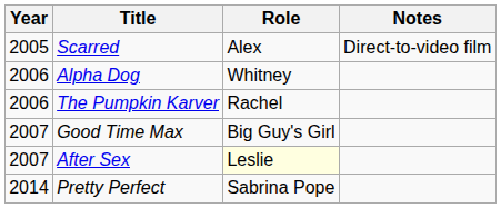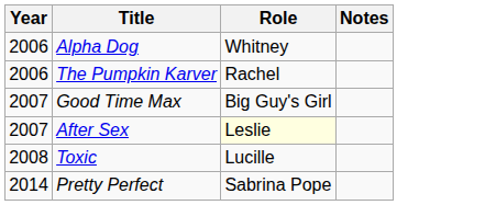 <table class="wikitable">
 <tr>
 <th>Year</th>
 <th>Title</th>
 <th>Role</th>
 <th>Notes</th>
-</tr>
-<tr>
-<td>2005</td>
-<td><em><a href='#'>Scarred</a></em></td>
-<td>Alex</td>
-<td>Direct-to-video film</td>
 </tr>
 <tr>
 <td>2006</td>
 <td><em><a href='#'>Alpha Dog</a></em></td>
 <td>Whitney</td>
 <td></td>
 </tr>
 <tr>
 <td>2006</td>
 <td><em><a href='#'>The Pumpkin Karver</a></em></td>
 <td>Rachel</td>
 <td></td>
 </tr>
 <tr>
 <td>2007</td>
 <td><em>Good Time Max</em></td>
 <td>Big Guy's Girl</td>
 <td></td>
 </tr>
 <tr>
 <td>2007</td>
 <td><em><a href='#'>After Sex</a></em></td>
 <td style="background: lightyellow;">Leslie</td>
 <td></td>
 </tr>
 <tr>
+<td>2008</td>
+<td><em><a href='#'>Toxic</a></em></td>
+<td>Lucille</td>
+<td></td>
+</tr>
+<tr>
 <td>2014</td>
 <td><em>Pretty Perfect</em></td>
 <td>Sabrina Pope</td>
 <td></td>
 </tr>
 </table>
